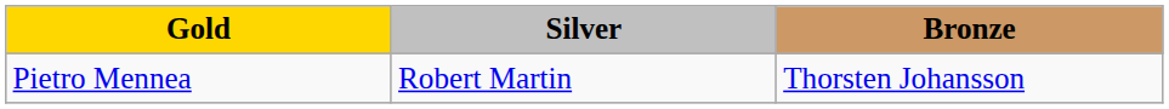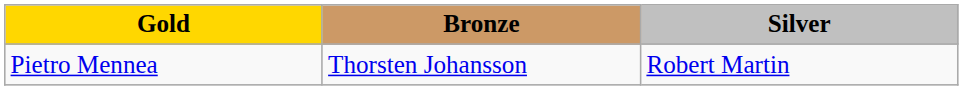 <table class="wikitable" style="text-align:left">
 <tr align="center">
 <td width=200 bgcolor=gold><strong>Gold</strong></td>
+<td width=200 bgcolor=CC9966><strong>Bronze</strong></td>
 <td width=200 bgcolor=silver><strong>Silver</strong></td>
-<td width=200 bgcolor=CC9966><strong>Bronze</strong></td>
 </tr>
 <tr>
 <td><a href='#'>Pietro Mennea</a><br><em></em></td>
+<td><a href='#'>Thorsten Johansson</a><br><em></em></td>
 <td><a href='#'>Robert Martin</a><br><em></em></td>
-<td><a href='#'>Thorsten Johansson</a><br><em></em></td>
 </tr>
 </table>
